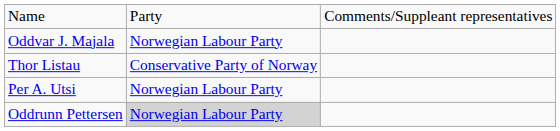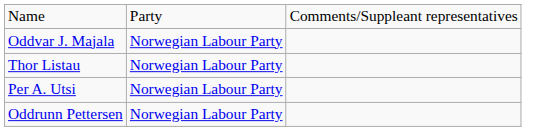 <table class="wikitable">
 <tr>
 <td>Name</td>
 <td>Party</td>
 <td>Comments/Suppleant representatives</td>
 </tr>
 <tr>
 <td><a href='#'>Oddvar J. Majala</a></td>
 <td><a href='#'>Norwegian Labour Party</a></td>
 <td></td>
 </tr>
 <tr>
 <td><a href='#'>Thor Listau</a></td>
-<td><a href='#'>Conservative Party of Norway</a></td>
+<td><a href='#'>Norwegian Labour Party</a></td>
 <td></td>
 </tr>
 <tr>
 <td><a href='#'>Per A. Utsi</a></td>
 <td><a href='#'>Norwegian Labour Party</a></td>
 <td></td>
 </tr>
 <tr>
 <td><a href='#'>Oddrunn Pettersen</a></td>
-<td style="background: lightgrey;"><a href='#'>Norwegian Labour Party</a></td>
+<td><a href='#'>Norwegian Labour Party</a></td>
 <td></td>
 </tr>
 </table>
